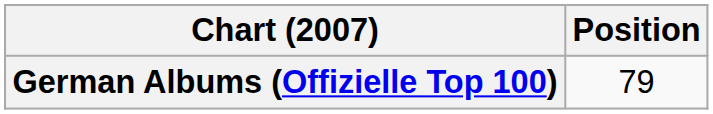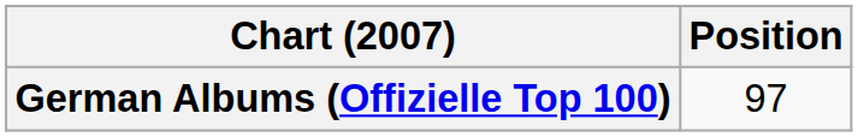 <table class="wikitable plainrowheaders" style="text-align:center">
 <tr>
 <th scope="col">Chart (2007)</th>
 <th scope="col">Position</th>
 </tr>
 <tr>
 <th scope="row">German Albums (<a href='#'>Offizielle Top 100</a>)</th>
-<td>79</td>
+<td>97</td>
 </tr>
 </table>
